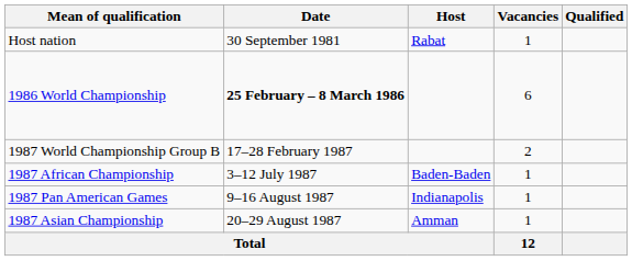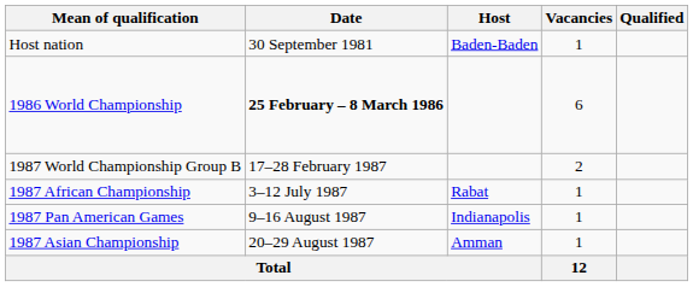 <table class="wikitable">
 <tr>
 <th>Mean of qualification</th>
 <th>Date</th>
 <th>Host</th>
 <th>Vacancies</th>
 <th>Qualified</th>
 </tr>
 <tr>
 <td>Host nation</td>
 <td>30 September 1981</td>
-<td> <a href='#'>Rabat</a></td>
+<td> <a href='#'>Baden-Baden</a></td>
 <td align=center>1</td>
 <td></td>
 </tr>
 <tr>
 <td><a href='#'>1986 World Championship</a></td>
 <td><strong>25 February – 8 March 1986</strong></td>
 <td></td>
 <td align=center>6</td>
 <td><br><br><br><br><br></td>
 </tr>
 <tr>
 <td>1987 World Championship Group B</td>
 <td>17–28 February 1987</td>
 <td></td>
 <td align=center>2</td>
 <td><br></td>
 </tr>
 <tr>
 <td><a href='#'>1987 African Championship</a></td>
 <td>3–12 July 1987</td>
-<td> <a href='#'>Baden-Baden</a></td>
+<td> <a href='#'>Rabat</a></td>
 <td align=center>1</td>
 <td></td>
 </tr>
 <tr>
 <td><a href='#'>1987 Pan American Games</a></td>
 <td>9–16 August 1987</td>
 <td> <a href='#'>Indianapolis</a></td>
 <td align=center>1</td>
 <td></td>
 </tr>
 <tr>
 <td><a href='#'>1987 Asian Championship</a></td>
 <td>20–29 August 1987</td>
 <td> <a href='#'>Amman</a></td>
 <td align=center>1</td>
 <td></td>
 </tr>
 <tr>
 <th colspan=3>Total</th>
 <th>12</th>
 <th></th>
 </tr>
 </table>
